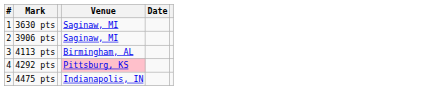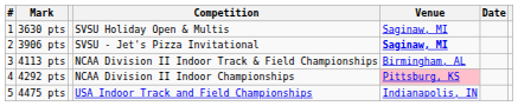 <table class="wikitable sortable">
 <tr>
 <th>#</th>
 <th>Mark</th>
 <th class=unsortable></th>
+<th>Competition</th>
 <th>Venue</th>
 <th>Date</th>
 <th class=unsortable></th>
 </tr>
 <tr>
 <td align=center>1</td>
 <td>3630 pts</td>
 <td></td>
+<td>SVSU Holiday Open & Multis</td>
 <td><a href='#'>Saginaw, MI</a></td>
 <td align=right></td>
 <td></td>
 </tr>
 <tr>
 <td align=center>2</td>
 <td>3906 pts </td>
 <td></td>
-<td><a href='#'>Saginaw, MI</a></td>
+<td>SVSU - Jet's Pizza Invitational</td>
+<td><strong><a href='#'>Saginaw, MI</a></strong></td>
 <td align=right></td>
 <td></td>
 </tr>
 <tr>
 <td align=center>3</td>
 <td>4113 pts</td>
 <td></td>
+<td>NCAA Division II Indoor Track & Field Championships</td>
 <td><a href='#'>Birmingham, AL</a></td>
 <td align=right></td>
 <td></td>
 </tr>
 <tr>
 <td align=center>4</td>
 <td>4292 pts </td>
 <td></td>
+<td>NCAA Division II Indoor Championships</td>
 <td style="background: pink;"><a href='#'>Pittsburg, KS</a></td>
 <td align=right></td>
 <td></td>
 </tr>
 <tr>
 <td align=center>5</td>
 <td>4475 pts</td>
 <td></td>
+<td><a href='#'>USA Indoor Track and Field Championships</a></td>
 <td><a href='#'>Indianapolis, IN</a></td>
 <td align=right></td>
 <td></td>
 </tr>
 </table>
